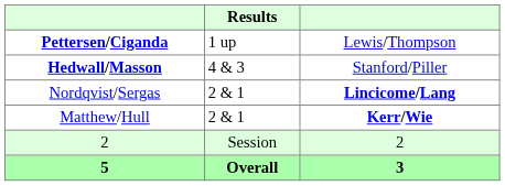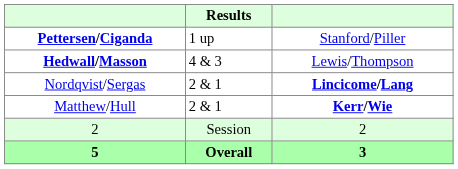 <table border="1" cellpadding="3" style="border-collapse:collapse; text-align:center;">
 <tr style="background:#dfd;">
 <th style="width:12em;"></th>
 <th style="width:5.5em;">Results</th>
 <th style="width:12em;"></th>
 </tr>
 <tr>
 <td><strong><a href='#'>Pettersen</a>/<a href='#'>Ciganda</a></strong></td>
 <td align=left> 1 up</td>
-<td><a href='#'>Lewis</a>/<a href='#'>Thompson</a></td>
+<td><a href='#'>Stanford</a>/<a href='#'>Piller</a></td>
 </tr>
 <tr>
 <td><strong><a href='#'>Hedwall</a>/<a href='#'>Masson</a></strong></td>
 <td align=left> 4 & 3</td>
-<td><a href='#'>Stanford</a>/<a href='#'>Piller</a></td>
+<td><a href='#'>Lewis</a>/<a href='#'>Thompson</a></td>
 </tr>
 <tr>
 <td><a href='#'>Nordqvist</a>/<a href='#'>Sergas</a></td>
 <td align=left> 2 & 1</td>
 <td><strong><a href='#'>Lincicome</a>/<a href='#'>Lang</a></strong></td>
 </tr>
 <tr>
 <td><a href='#'>Matthew</a>/<a href='#'>Hull</a></td>
 <td align=left> 2 & 1</td>
 <td><strong><a href='#'>Kerr</a>/<a href='#'>Wie</a></strong></td>
 </tr>
 <tr style="background:#dfd;">
 <td>2</td>
 <td>Session</td>
 <td>2</td>
 </tr>
 <tr style="background:#afa;">
 <th>5</th>
 <th>Overall</th>
 <th>3</th>
 </tr>
 </table>
